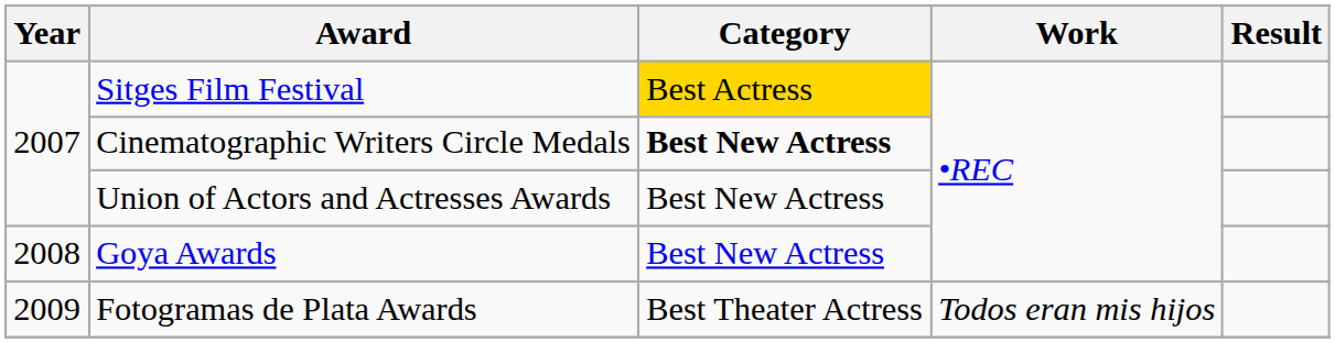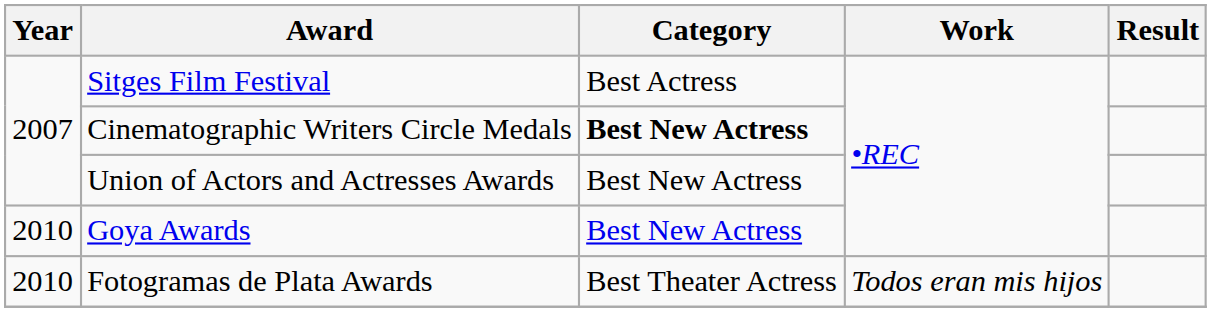 <table class="wikitable" style="font-size: 90%;">
 <tr>
 <th>Year</th>
 <th>Award</th>
 <th>Category</th>
 <th>Work</th>
 <th>Result</th>
 </tr>
 <tr>
 <td rowspan=3>2007</td>
 <td><a href='#'>Sitges Film Festival</a></td>
-<td style="background: gold;">Best Actress</td>
+<td>Best Actress</td>
 <td rowspan=4><em><a href='#'>•REC</a></em></td>
 <td></td>
 </tr>
 <tr>
 <td>Cinematographic Writers Circle Medals</td>
 <td><strong>Best New Actress</strong></td>
 <td></td>
 </tr>
 <tr>
 <td>Union of Actors and Actresses Awards</td>
 <td>Best New Actress</td>
 <td></td>
 </tr>
 <tr>
-<td>2008</td>
+<td>2010</td>
 <td><a href='#'>Goya Awards</a></td>
 <td><a href='#'>Best New Actress</a></td>
 <td></td>
 </tr>
 <tr>
-<td>2009</td>
+<td>2010</td>
 <td>Fotogramas de Plata Awards</td>
 <td>Best Theater Actress</td>
 <td><em>Todos eran mis hijos</em></td>
 <td></td>
 </tr>
 <tr>
 </tr>
 </table>
